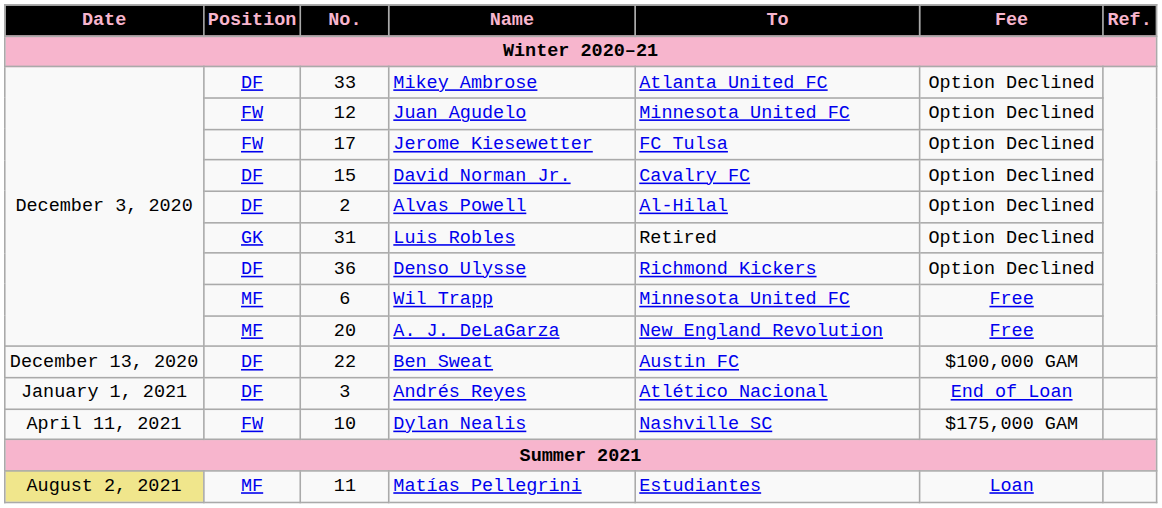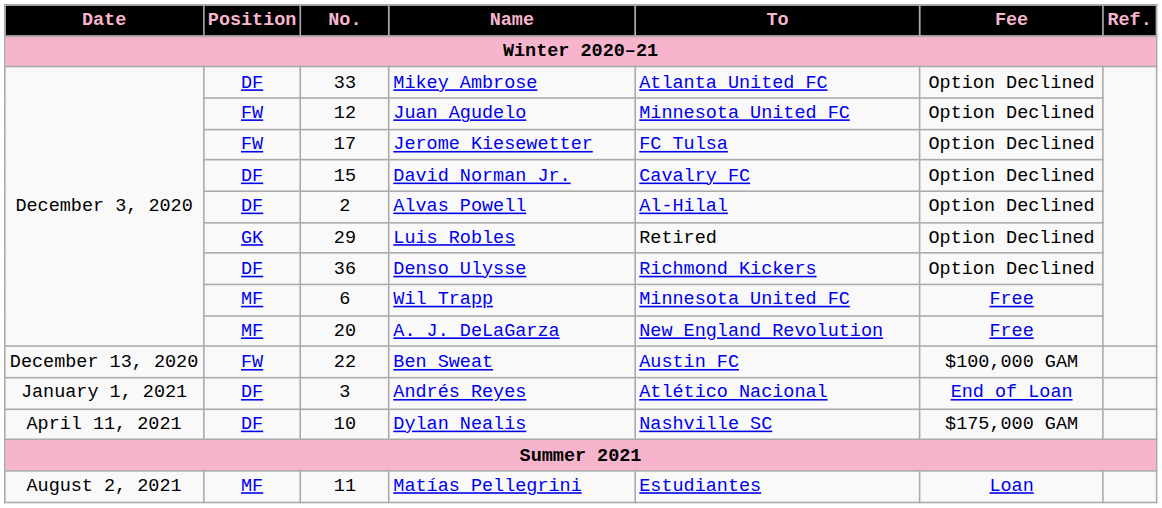 <table class="wikitable" style="text-align:center; font-size:90%; ">
 <tr>
 <th style="background:#000000; color:#F7B5CD; width:120px;">Date</th>
 <th style="background:#000000; color:#F7B5CD; width:50px;">Position</th>
 <th style="background:#000000; color:#F7B5CD; width:50px;">No.</th>
 <th style="background:#000000; color:#F7B5CD; width:150px;">Name</th>
 <th style="background:#000000; color:#F7B5CD; width:175px;">To</th>
 <th style="background:#000000; color:#F7B5CD; width:110px;">Fee</th>
 <th style="background:#000000; color:#F7B5CD; width:25px;">Ref.</th>
 </tr>
 <tr>
 <th colspan="7" style="background:#F7B5CD; color:#000000; width:125px;">Winter 2020–21</th>
 </tr>
 <tr>
 <td rowspan="9">December 3, 2020</td>
 <td><a href='#'>DF</a></td>
 <td>33</td>
 <td align="left"> <a href='#'>Mikey Ambrose</a></td>
 <td align="left"> <a href='#'>Atlanta United FC</a></td>
 <td>Option Declined</td>
 <td rowspan="9"></td>
 </tr>
 <tr>
 <td><a href='#'>FW</a></td>
 <td>12</td>
 <td align="left"> <a href='#'>Juan Agudelo</a></td>
 <td align="left"> <a href='#'>Minnesota United FC</a></td>
 <td>Option Declined</td>
 </tr>
 <tr>
 <td><a href='#'>FW</a></td>
 <td>17</td>
 <td align="left"> <a href='#'>Jerome Kiesewetter</a></td>
 <td align="left"> <a href='#'>FC Tulsa</a></td>
 <td>Option Declined</td>
 </tr>
 <tr>
 <td><a href='#'>DF</a></td>
 <td>15</td>
 <td align="left"> <a href='#'>David Norman Jr.</a></td>
 <td align="left"> <a href='#'>Cavalry FC</a></td>
 <td>Option Declined</td>
 </tr>
 <tr>
 <td><a href='#'>DF</a></td>
 <td>2</td>
 <td align="left"> <a href='#'>Alvas Powell</a></td>
 <td align="left"> <a href='#'>Al-Hilal</a></td>
 <td>Option Declined</td>
 </tr>
 <tr>
 <td><a href='#'>GK</a></td>
-<td>31</td>
+<td>29</td>
 <td align="left"> <a href='#'>Luis Robles</a></td>
 <td align="left">Retired</td>
 <td>Option Declined</td>
 </tr>
 <tr>
 <td><a href='#'>DF</a></td>
 <td>36</td>
 <td align="left"> <a href='#'>Denso Ulysse</a></td>
 <td align="left"> <a href='#'>Richmond Kickers</a></td>
 <td>Option Declined</td>
 </tr>
 <tr>
 <td><a href='#'>MF</a></td>
 <td>6</td>
 <td align="left"> <a href='#'>Wil Trapp</a></td>
 <td align="left"> <a href='#'>Minnesota United FC</a></td>
 <td><a href='#'>Free</a></td>
 </tr>
 <tr>
 <td><a href='#'>MF</a></td>
 <td>20</td>
 <td align="left"> <a href='#'>A. J. DeLaGarza</a></td>
 <td align="left"> <a href='#'>New England Revolution</a></td>
 <td><a href='#'>Free</a></td>
 </tr>
 <tr>
 <td>December 13, 2020</td>
-<td><a href='#'>DF</a></td>
+<td><a href='#'>FW</a></td>
 <td>22</td>
 <td align="left"> <a href='#'>Ben Sweat</a></td>
 <td align="left"> <a href='#'>Austin FC</a></td>
 <td>$100,000 GAM</td>
 <td></td>
 </tr>
 <tr>
 <td>January 1, 2021</td>
 <td><a href='#'>DF</a></td>
 <td>3</td>
 <td align="left"> <a href='#'>Andrés Reyes</a></td>
 <td align="left"> <a href='#'>Atlético Nacional</a></td>
 <td><a href='#'>End of Loan</a></td>
 <td></td>
 </tr>
 <tr>
 <td>April 11, 2021</td>
-<td><a href='#'>FW</a></td>
+<td><a href='#'>DF</a></td>
 <td>10</td>
 <td align="left"> <a href='#'>Dylan Nealis</a></td>
 <td align="left"> <a href='#'>Nashville SC</a></td>
 <td>$175,000 GAM</td>
 <td></td>
 </tr>
 <tr>
 <th colspan="7" style="background:#F7B5CD; color:#000000; width:125px;">Summer 2021</th>
 </tr>
 <tr>
-<td style="background: khaki;">August 2, 2021</td>
+<td>August 2, 2021</td>
 <td><a href='#'>MF</a></td>
 <td>11</td>
 <td align="left"> <a href='#'>Matías Pellegrini</a></td>
 <td align="left"> <a href='#'>Estudiantes</a></td>
 <td><a href='#'>Loan</a></td>
 <td></td>
 </tr>
 </table>
